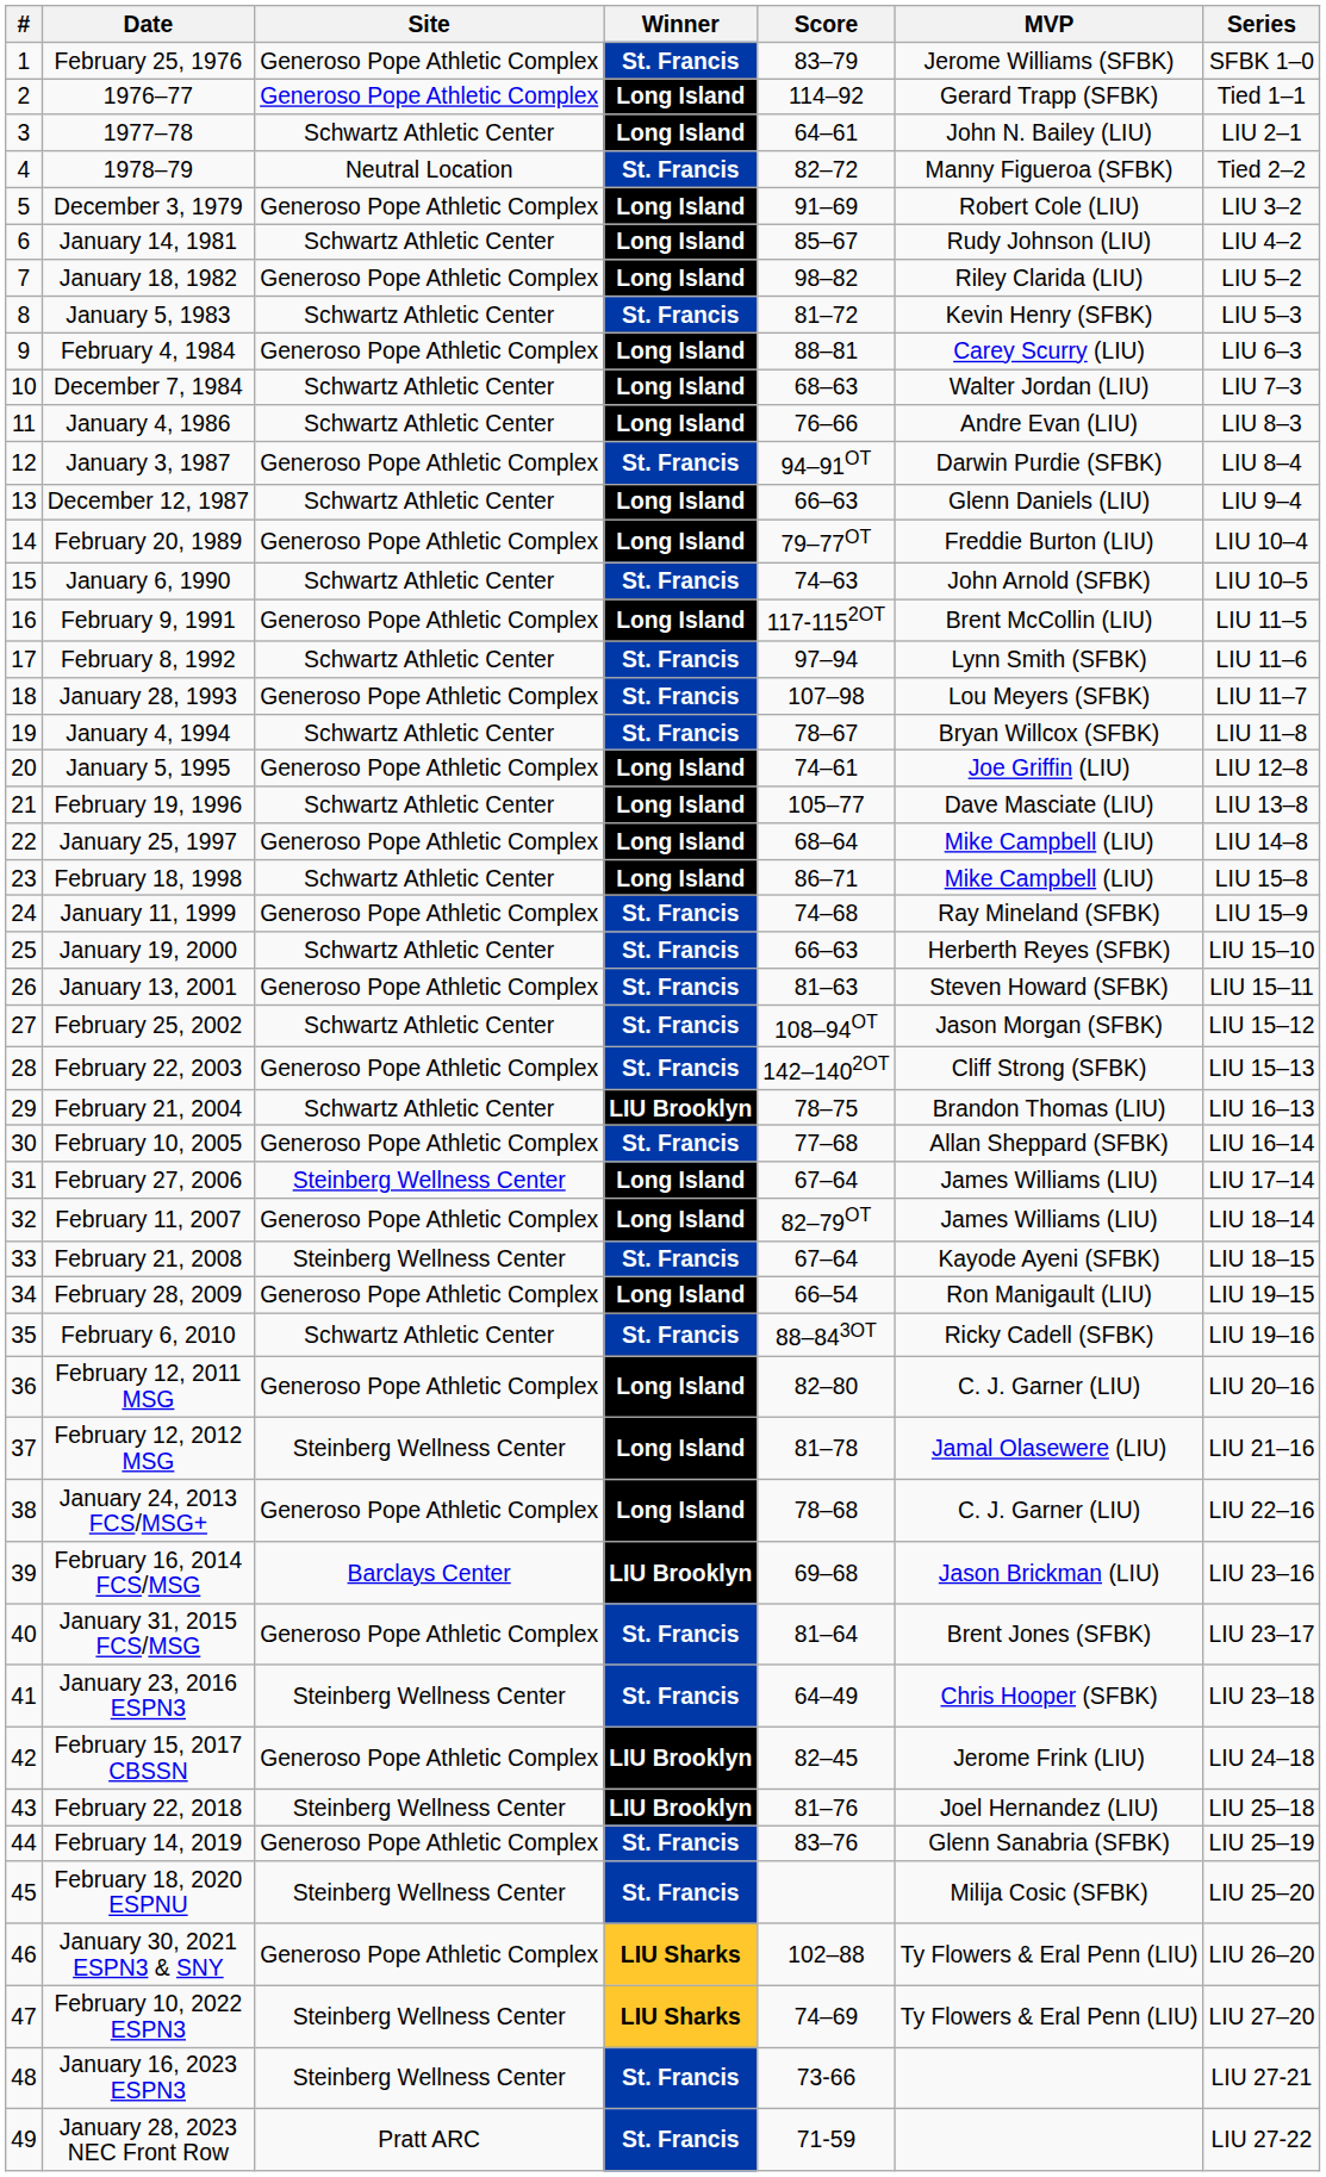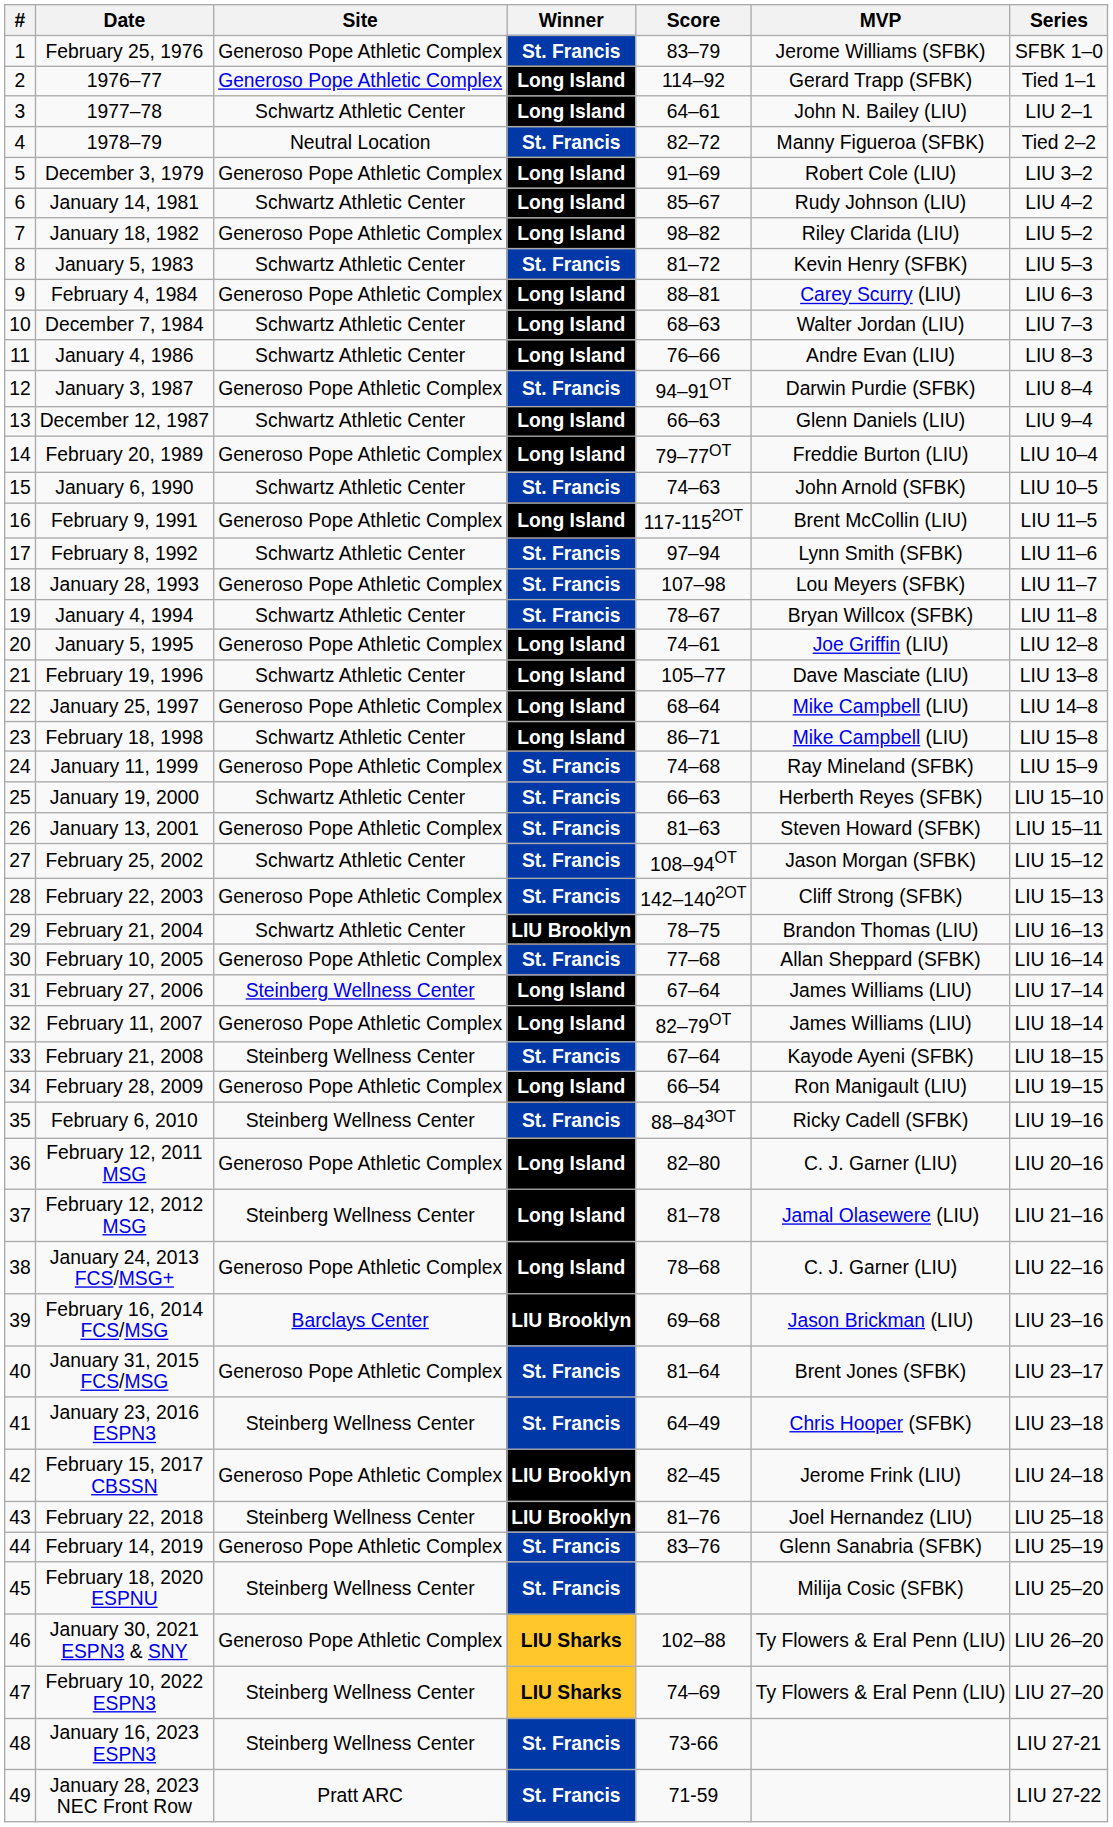 <table class="wikitable" style="text-align:center; font-size:90%">
 <tr>
 <th>#</th>
 <th>Date</th>
 <th>Site</th>
 <th>Winner</th>
 <th>Score</th>
 <th>MVP</th>
 <th>Series</th>
 </tr>
 <tr>
 <td>1</td>
 <td>February 25, 1976</td>
 <td>Generoso Pope Athletic Complex</td>
 <td style="background: #0038A8; color:white"><strong>St. Francis</strong></td>
 <td>83–79</td>
 <td>Jerome Williams (SFBK)</td>
 <td>SFBK 1–0</td>
 </tr>
 <tr>
 <td>2</td>
 <td>1976–77</td>
 <td><a href='#'>Generoso Pope Athletic Complex</a></td>
 <td style="background: #000000; color:white"><strong>Long Island</strong></td>
 <td>114–92</td>
 <td>Gerard Trapp (SFBK)</td>
 <td>Tied 1–1</td>
 </tr>
 <tr>
 <td>3</td>
 <td>1977–78</td>
 <td>Schwartz Athletic Center</td>
 <td style="background: #000000; color:white"><strong>Long Island</strong></td>
 <td>64–61</td>
 <td>John N. Bailey (LIU)</td>
 <td>LIU 2–1</td>
 </tr>
 <tr>
 <td>4</td>
 <td>1978–79</td>
 <td>Neutral Location</td>
 <td style="background: #0038A8; color:white"><strong>St. Francis</strong></td>
 <td>82–72</td>
 <td>Manny Figueroa (SFBK)</td>
 <td>Tied 2–2</td>
 </tr>
 <tr>
 <td>5</td>
 <td>December 3, 1979</td>
 <td>Generoso Pope Athletic Complex</td>
 <td style="background: #000000; color:white"><strong>Long Island</strong></td>
 <td>91–69</td>
 <td>Robert Cole (LIU)</td>
 <td>LIU 3–2</td>
 </tr>
 <tr>
 <td>6</td>
 <td>January 14, 1981</td>
 <td>Schwartz Athletic Center</td>
 <td style="background: #000000; color:white"><strong>Long Island</strong></td>
 <td>85–67</td>
 <td>Rudy Johnson (LIU)</td>
 <td>LIU 4–2</td>
 </tr>
 <tr>
 <td>7</td>
 <td>January 18, 1982</td>
 <td>Generoso Pope Athletic Complex</td>
 <td style="background: #000000; color:white"><strong>Long Island</strong></td>
 <td>98–82</td>
 <td>Riley Clarida (LIU)</td>
 <td>LIU 5–2</td>
 </tr>
 <tr>
 <td>8</td>
 <td>January 5, 1983</td>
 <td>Schwartz Athletic Center</td>
 <td style="background: #0038A8; color:white"><strong>St. Francis</strong></td>
 <td>81–72</td>
 <td>Kevin Henry (SFBK)</td>
 <td>LIU 5–3</td>
 </tr>
 <tr>
 <td>9</td>
 <td>February 4, 1984</td>
 <td>Generoso Pope Athletic Complex</td>
 <td style="background: #000000; color:white"><strong>Long Island</strong></td>
 <td>88–81</td>
 <td><a href='#'>Carey Scurry</a> (LIU)</td>
 <td>LIU 6–3</td>
 </tr>
 <tr>
 <td>10</td>
 <td>December 7, 1984</td>
 <td>Schwartz Athletic Center</td>
 <td style="background: #000000; color:white"><strong>Long Island</strong></td>
 <td>68–63</td>
 <td>Walter Jordan (LIU)</td>
 <td>LIU 7–3</td>
 </tr>
 <tr>
 <td>11</td>
 <td>January 4, 1986</td>
 <td>Schwartz Athletic Center</td>
 <td style="background: #000000; color:white"><strong>Long Island</strong></td>
 <td>76–66</td>
 <td>Andre Evan (LIU)</td>
 <td>LIU 8–3</td>
 </tr>
 <tr>
 <td>12</td>
 <td>January 3, 1987</td>
 <td>Generoso Pope Athletic Complex</td>
 <td style="background: #0038A8; color:white"><strong>St. Francis</strong></td>
 <td>94–91<sup>OT</sup></td>
 <td>Darwin Purdie (SFBK)</td>
 <td>LIU 8–4</td>
 </tr>
 <tr>
 <td>13</td>
 <td>December 12, 1987</td>
 <td>Schwartz Athletic Center</td>
 <td style="background: #000000; color:white"><strong>Long Island</strong></td>
 <td>66–63</td>
 <td>Glenn Daniels (LIU)</td>
 <td>LIU 9–4</td>
 </tr>
 <tr>
 <td>14</td>
 <td>February 20, 1989</td>
 <td>Generoso Pope Athletic Complex</td>
 <td style="background: #000000; color:white"><strong>Long Island</strong></td>
 <td>79–77<sup>OT</sup></td>
 <td>Freddie Burton (LIU)</td>
 <td>LIU 10–4</td>
 </tr>
 <tr>
 <td>15</td>
 <td>January 6, 1990</td>
 <td>Schwartz Athletic Center</td>
 <td style="background: #0038A8; color:white"><strong>St. Francis</strong></td>
 <td>74–63</td>
 <td>John Arnold (SFBK)</td>
 <td>LIU 10–5</td>
 </tr>
 <tr>
 <td>16</td>
 <td>February 9, 1991</td>
 <td>Generoso Pope Athletic Complex</td>
 <td style="background: #000000; color:white"><strong>Long Island</strong></td>
 <td>117-115<sup>2OT</sup></td>
 <td>Brent McCollin (LIU)</td>
 <td>LIU 11–5</td>
 </tr>
 <tr>
 <td>17</td>
 <td>February 8, 1992</td>
 <td>Schwartz Athletic Center</td>
 <td style="background: #0038A8; color:white"><strong>St. Francis</strong></td>
 <td>97–94</td>
 <td>Lynn Smith (SFBK)</td>
 <td>LIU 11–6</td>
 </tr>
 <tr>
 <td>18</td>
 <td>January 28, 1993</td>
 <td>Generoso Pope Athletic Complex</td>
 <td style="background: #0038A8; color:white"><strong>St. Francis</strong></td>
 <td>107–98</td>
 <td>Lou Meyers (SFBK)</td>
 <td>LIU 11–7</td>
 </tr>
 <tr>
 <td>19</td>
 <td>January 4, 1994</td>
 <td>Schwartz Athletic Center</td>
 <td style="background: #0038A8; color:white"><strong>St. Francis</strong></td>
 <td>78–67</td>
 <td>Bryan Willcox (SFBK)</td>
 <td>LIU 11–8</td>
 </tr>
 <tr>
 <td>20</td>
 <td>January 5, 1995</td>
 <td>Generoso Pope Athletic Complex</td>
 <td style="background: #000000; color:white"><strong>Long Island</strong></td>
 <td>74–61</td>
 <td><a href='#'>Joe Griffin</a> (LIU)</td>
 <td>LIU 12–8</td>
 </tr>
 <tr>
 <td>21</td>
 <td>February 19, 1996</td>
 <td>Schwartz Athletic Center</td>
 <td style="background: #000000; color:white"><strong>Long Island</strong></td>
 <td>105–77</td>
 <td>Dave Masciate (LIU)</td>
 <td>LIU 13–8</td>
 </tr>
 <tr>
 <td>22</td>
 <td>January 25, 1997</td>
 <td>Generoso Pope Athletic Complex</td>
 <td style="background: #000000; color:white"><strong>Long Island</strong></td>
 <td>68–64</td>
 <td><a href='#'>Mike Campbell</a> (LIU)</td>
 <td>LIU 14–8</td>
 </tr>
 <tr>
 <td>23</td>
 <td>February 18, 1998</td>
 <td>Schwartz Athletic Center</td>
 <td style="background: #000000; color:white"><strong>Long Island</strong></td>
 <td>86–71</td>
 <td><a href='#'>Mike Campbell</a> (LIU)</td>
 <td>LIU 15–8</td>
 </tr>
 <tr>
 <td>24</td>
 <td>January 11, 1999</td>
 <td>Generoso Pope Athletic Complex</td>
 <td style="background: #0038A8; color:white"><strong>St. Francis</strong></td>
 <td>74–68</td>
 <td>Ray Mineland (SFBK)</td>
 <td>LIU 15–9</td>
 </tr>
 <tr>
 <td>25</td>
 <td>January 19, 2000</td>
 <td>Schwartz Athletic Center</td>
 <td style="background: #0038A8; color:white"><strong>St. Francis</strong></td>
 <td>66–63</td>
 <td>Herberth Reyes (SFBK)</td>
 <td>LIU 15–10</td>
 </tr>
 <tr>
 <td>26</td>
 <td>January 13, 2001</td>
 <td>Generoso Pope Athletic Complex</td>
 <td style="background: #0038A8; color:white"><strong>St. Francis</strong></td>
 <td>81–63</td>
 <td>Steven Howard (SFBK)</td>
 <td>LIU 15–11</td>
 </tr>
 <tr>
 <td>27</td>
 <td>February 25, 2002</td>
 <td>Schwartz Athletic Center</td>
 <td style="background: #0038A8; color:white"><strong>St. Francis</strong></td>
 <td>108–94<sup>OT</sup></td>
 <td>Jason Morgan (SFBK)</td>
 <td>LIU 15–12</td>
 </tr>
 <tr>
 <td>28</td>
 <td>February 22, 2003</td>
 <td>Generoso Pope Athletic Complex</td>
 <td style="background: #0038A8; color:white"><strong>St. Francis</strong></td>
 <td>142–140<sup>2OT</sup></td>
 <td>Cliff Strong (SFBK)</td>
 <td>LIU 15–13</td>
 </tr>
 <tr>
 <td>29</td>
 <td>February 21, 2004</td>
 <td>Schwartz Athletic Center</td>
 <td style="background: #000000; color:white"><strong>LIU Brooklyn</strong></td>
 <td>78–75</td>
 <td>Brandon Thomas (LIU)</td>
 <td>LIU 16–13</td>
 </tr>
 <tr>
 <td>30</td>
 <td>February 10, 2005</td>
 <td>Generoso Pope Athletic Complex</td>
 <td style="background: #0038A8; color:white"><strong>St. Francis</strong></td>
 <td>77–68</td>
 <td>Allan Sheppard (SFBK)</td>
 <td>LIU 16–14</td>
 </tr>
 <tr>
 <td>31</td>
 <td>February 27, 2006</td>
 <td><a href='#'>Steinberg Wellness Center</a></td>
 <td style="background: #000000; color:white"><strong>Long Island</strong></td>
 <td>67–64</td>
 <td>James Williams (LIU)</td>
 <td>LIU 17–14</td>
 </tr>
 <tr>
 <td>32</td>
 <td>February 11, 2007</td>
 <td>Generoso Pope Athletic Complex</td>
 <td style="background: #000000; color:white"><strong>Long Island</strong></td>
 <td>82–79<sup>OT</sup></td>
 <td>James Williams (LIU)</td>
 <td>LIU 18–14</td>
 </tr>
 <tr>
 <td>33</td>
 <td>February 21, 2008</td>
 <td>Steinberg Wellness Center</td>
 <td style="background: #0038A8; color:white"><strong>St. Francis</strong></td>
 <td>67–64</td>
 <td>Kayode Ayeni (SFBK)</td>
 <td>LIU 18–15</td>
 </tr>
 <tr>
 <td>34</td>
 <td>February 28, 2009</td>
 <td>Generoso Pope Athletic Complex</td>
 <td style="background: #000000; color:white"><strong>Long Island</strong></td>
 <td>66–54</td>
 <td>Ron Manigault (LIU)</td>
 <td>LIU 19–15</td>
 </tr>
 <tr>
 <td>35</td>
 <td>February 6, 2010</td>
-<td>Schwartz Athletic Center</td>
+<td>Steinberg Wellness Center</td>
 <td style="background: #0038A8; color:white"><strong>St. Francis</strong></td>
 <td>88–84<sup>3OT</sup></td>
 <td>Ricky Cadell (SFBK)</td>
 <td>LIU 19–16</td>
 </tr>
 <tr>
 <td>36</td>
 <td>February 12, 2011 <br> <a href='#'>MSG</a></td>
 <td>Generoso Pope Athletic Complex</td>
 <td style="background: #000000; color:white"><strong>Long Island</strong></td>
 <td>82–80</td>
 <td>C. J. Garner (LIU)</td>
 <td>LIU 20–16</td>
 </tr>
 <tr>
 <td>37</td>
 <td>February 12, 2012 <br> <a href='#'>MSG</a></td>
 <td>Steinberg Wellness Center</td>
 <td style="background: #000000; color:white"><strong>Long Island</strong></td>
 <td>81–78</td>
 <td><a href='#'>Jamal Olasewere</a> (LIU)</td>
 <td>LIU 21–16</td>
 </tr>
 <tr>
 <td>38</td>
 <td>January 24, 2013 <br> <a href='#'>FCS</a>/<a href='#'>MSG+</a></td>
 <td>Generoso Pope Athletic Complex</td>
 <td style="background: #000000; color:white"><strong>Long Island</strong></td>
 <td>78–68</td>
 <td>C. J. Garner (LIU)</td>
 <td>LIU 22–16</td>
 </tr>
 <tr>
 <td>39</td>
 <td>February 16, 2014 <br> <a href='#'>FCS</a>/<a href='#'>MSG</a></td>
 <td><a href='#'>Barclays Center</a></td>
 <td style="background: #000000; color:white"><strong>LIU Brooklyn</strong></td>
 <td>69–68</td>
 <td><a href='#'>Jason Brickman</a> (LIU)</td>
 <td>LIU 23–16</td>
 </tr>
 <tr>
 <td>40</td>
 <td>January 31, 2015 <br> <a href='#'>FCS</a>/<a href='#'>MSG</a></td>
 <td>Generoso Pope Athletic Complex</td>
 <td style="background: #0038A8; color:white"><strong>St. Francis</strong></td>
 <td>81–64</td>
 <td>Brent Jones (SFBK)</td>
 <td>LIU 23–17</td>
 </tr>
 <tr>
 <td>41</td>
 <td>January 23, 2016 <br> <a href='#'>ESPN3</a></td>
 <td>Steinberg Wellness Center</td>
 <td style="background: #0038A8; color:white"><strong>St. Francis</strong></td>
 <td>64–49</td>
 <td><a href='#'>Chris Hooper</a> (SFBK)</td>
 <td>LIU 23–18</td>
 </tr>
 <tr>
 <td>42</td>
 <td>February 15, 2017 <br> <a href='#'>CBSSN</a></td>
 <td>Generoso Pope Athletic Complex</td>
 <td style="background: #000000; color:white"><strong>LIU Brooklyn</strong></td>
 <td>82–45</td>
 <td>Jerome Frink (LIU)</td>
 <td>LIU 24–18</td>
 </tr>
 <tr>
 <td>43</td>
 <td>February 22, 2018</td>
 <td>Steinberg Wellness Center</td>
 <td style="background: #000000; color:white"><strong>LIU Brooklyn</strong></td>
 <td>81–76</td>
 <td>Joel Hernandez (LIU)</td>
 <td>LIU 25–18</td>
 </tr>
 <tr>
 <td>44</td>
 <td>February 14, 2019</td>
 <td>Generoso Pope Athletic Complex</td>
 <td style="background: #0038A8; color:white"><strong>St. Francis</strong></td>
 <td>83–76</td>
 <td>Glenn Sanabria (SFBK)</td>
 <td>LIU 25–19</td>
 </tr>
 <tr>
 <td>45</td>
 <td>February 18, 2020 <br> <a href='#'>ESPNU</a></td>
 <td>Steinberg Wellness Center</td>
 <td style="background: #0038A8; color:white"><strong>St. Francis</strong></td>
 <td></td>
 <td>Milija Cosic (SFBK)</td>
 <td>LIU 25–20</td>
 </tr>
 <tr>
 <td>46</td>
 <td>January 30, 2021 <br> <a href='#'>ESPN3</a> & <a href='#'>SNY</a></td>
 <td>Generoso Pope Athletic Complex</td>
 <td style="background: #FFC72C; color:black"><strong>LIU Sharks</strong></td>
 <td>102–88</td>
 <td>Ty Flowers & Eral Penn (LIU)</td>
 <td>LIU 26–20</td>
 </tr>
 <tr>
 <td>47</td>
 <td>February 10, 2022 <br> <a href='#'>ESPN3</a></td>
 <td>Steinberg Wellness Center</td>
 <td style="background: #FFC72C; color:black"><strong>LIU Sharks</strong></td>
 <td>74–69</td>
 <td>Ty Flowers & Eral Penn (LIU)</td>
 <td>LIU 27–20</td>
 </tr>
 <tr>
 <td>48</td>
 <td>January 16, 2023 <br> <a href='#'>ESPN3</a></td>
 <td>Steinberg Wellness Center</td>
 <td style="background: #0038A8; color:white"><strong>St. Francis</strong></td>
 <td>73-66</td>
 <td></td>
 <td>LIU 27-21</td>
 </tr>
 <tr>
 <td>49</td>
 <td>January 28, 2023 <br> NEC Front Row</td>
 <td>Pratt ARC</td>
 <td style="background: #0038A8; color:white"><strong>St. Francis</strong></td>
 <td>71-59</td>
 <td></td>
 <td>LIU 27-22</td>
 </tr>
 </table>
